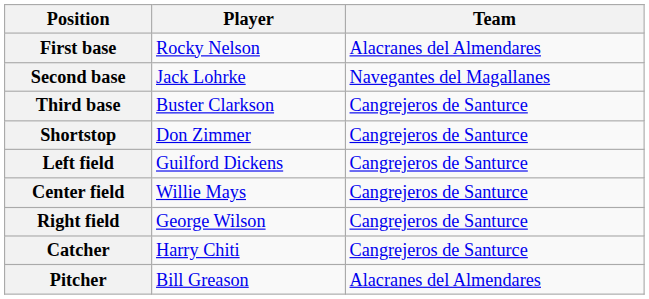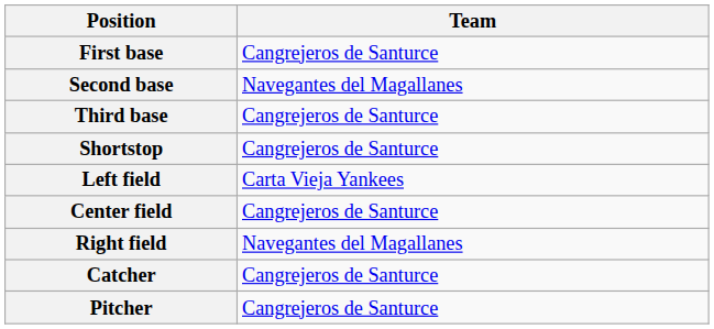 <table class="wikitable plainrowheaders" style="border-collapse:collapse; width:90%">
 <tr>
 <th>Position</th>
-<th>Player</th>
 <th>Team</th>
 </tr>
 <tr>
 <th scope="row"><strong>First base</strong></th>
-<td> <a href='#'>Rocky Nelson</a></td>
-<td> <a href='#'>Alacranes del Almendares</a></td>
+<td> <a href='#'>Cangrejeros de Santurce</a></td>
 </tr>
 <tr>
 <th scope="row"><strong>Second base</strong></th>
-<td> <a href='#'>Jack Lohrke</a></td>
 <td> <a href='#'>Navegantes del Magallanes</a></td>
 </tr>
 <tr>
 <th scope="row"><strong>Third base</strong></th>
-<td> <a href='#'>Buster Clarkson</a></td>
 <td> <a href='#'>Cangrejeros de Santurce</a></td>
 </tr>
 <tr>
 <th scope="row"><strong>Shortstop</strong></th>
-<td> <a href='#'>Don Zimmer</a></td>
 <td> <a href='#'>Cangrejeros de Santurce</a></td>
 </tr>
 <tr>
 <th scope="row"><strong>Left field</strong></th>
-<td> <a href='#'>Guilford Dickens</a></td>
-<td> <a href='#'>Cangrejeros de Santurce</a></td>
+<td> <a href='#'>Carta Vieja Yankees</a></td>
 </tr>
 <tr>
 <th scope="row"><strong>Center field</strong></th>
-<td> <a href='#'>Willie Mays</a></td>
 <td> <a href='#'>Cangrejeros de Santurce</a></td>
 </tr>
 <tr>
 <th scope="row"><strong>Right field</strong></th>
-<td> <a href='#'>George Wilson</a></td>
-<td> <a href='#'>Cangrejeros de Santurce</a></td>
+<td> <a href='#'>Navegantes del Magallanes</a></td>
 </tr>
 <tr>
 <th scope="row"><strong>Catcher</strong></th>
-<td> <a href='#'>Harry Chiti</a></td>
 <td> <a href='#'>Cangrejeros de Santurce</a></td>
 </tr>
 <tr>
 <th scope="row"><strong>Pitcher</strong></th>
-<td> <a href='#'>Bill Greason</a></td>
-<td> <a href='#'>Alacranes del Almendares</a></td>
+<td> <a href='#'>Cangrejeros de Santurce</a></td>
 </tr>
 </table>
